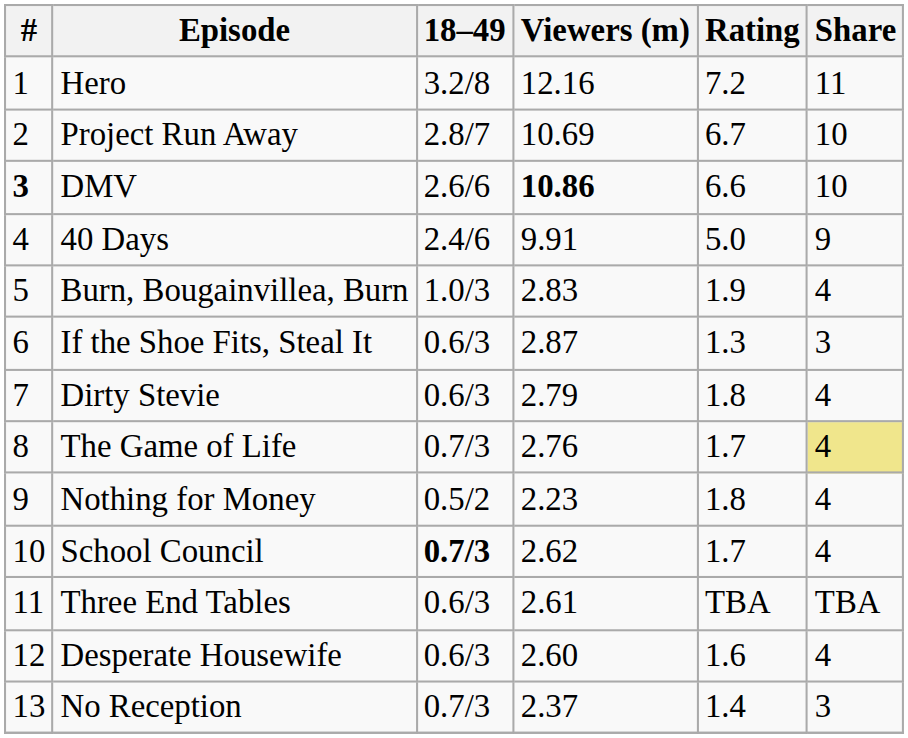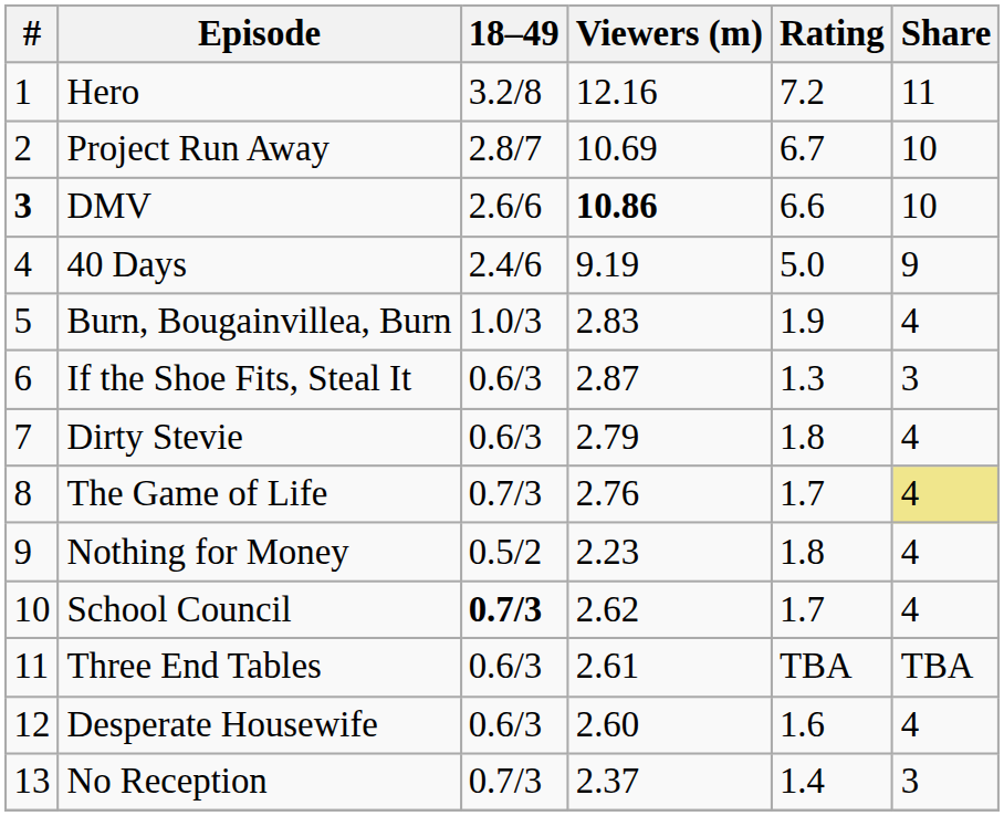 <table class="wikitable sortable">
 <tr>
 <th>#</th>
 <th>Episode</th>
 <th>18–49</th>
 <th>Viewers (m)</th>
 <th>Rating</th>
 <th>Share</th>
 </tr>
 <tr>
 <td>1</td>
 <td>Hero</td>
 <td>3.2/8</td>
 <td>12.16</td>
 <td>7.2</td>
 <td>11</td>
 </tr>
 <tr>
 <td>2</td>
 <td>Project Run Away</td>
 <td>2.8/7</td>
 <td>10.69</td>
 <td>6.7</td>
 <td>10</td>
 </tr>
 <tr>
 <td><strong>3</strong></td>
 <td>DMV</td>
 <td>2.6/6</td>
 <td><strong>10.86</strong></td>
 <td>6.6</td>
 <td>10</td>
 </tr>
 <tr>
 <td>4</td>
 <td>40 Days</td>
 <td>2.4/6</td>
-<td>9.91</td>
+<td>9.19</td>
 <td>5.0</td>
 <td>9</td>
 </tr>
 <tr>
 <td>5</td>
 <td>Burn, Bougainvillea, Burn</td>
 <td>1.0/3</td>
 <td>2.83</td>
 <td>1.9</td>
 <td>4</td>
 </tr>
 <tr>
 <td>6</td>
 <td>If the Shoe Fits, Steal It</td>
 <td>0.6/3</td>
 <td>2.87</td>
 <td>1.3</td>
 <td>3</td>
 </tr>
 <tr>
 <td>7</td>
 <td>Dirty Stevie</td>
 <td>0.6/3</td>
 <td>2.79</td>
 <td>1.8</td>
 <td>4</td>
 </tr>
 <tr>
 <td>8</td>
 <td>The Game of Life</td>
 <td>0.7/3</td>
 <td>2.76</td>
 <td>1.7</td>
 <td style="background: khaki;">4</td>
 </tr>
 <tr>
 <td>9</td>
 <td>Nothing for Money</td>
 <td>0.5/2</td>
 <td>2.23</td>
 <td>1.8</td>
 <td>4</td>
 </tr>
 <tr>
 <td>10</td>
 <td>School Council</td>
 <td><strong>0.7/3</strong></td>
 <td>2.62</td>
 <td>1.7</td>
 <td>4</td>
 </tr>
 <tr>
 <td>11</td>
 <td>Three End Tables</td>
 <td>0.6/3</td>
 <td>2.61</td>
 <td>TBA</td>
 <td>TBA</td>
 </tr>
 <tr>
 <td>12</td>
 <td>Desperate Housewife</td>
 <td>0.6/3</td>
 <td>2.60</td>
 <td>1.6</td>
 <td>4</td>
 </tr>
 <tr>
 <td>13</td>
 <td>No Reception</td>
 <td>0.7/3</td>
 <td>2.37</td>
 <td>1.4</td>
 <td>3</td>
 </tr>
 <tr>
 </tr>
 </table>
